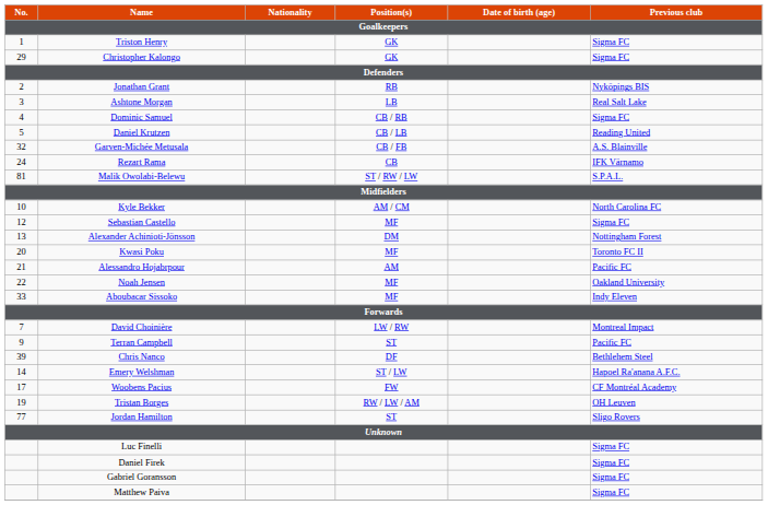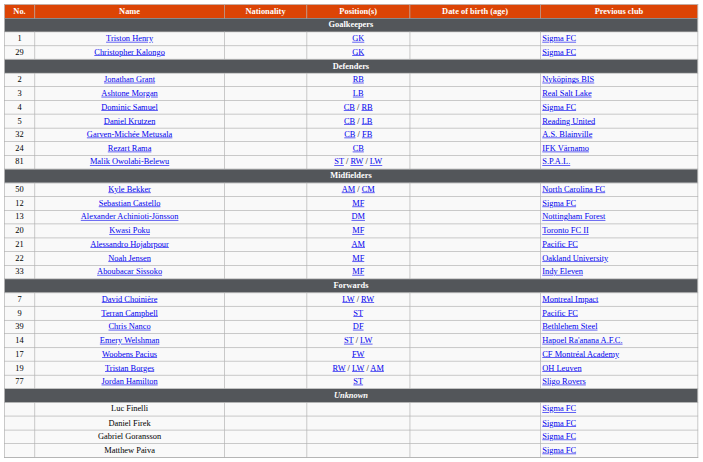 <table class="wikitable" style="text-align:center; font-size:86%; width:90%;">
 <tr>
 <th style="background:#DC4405; color:white; text-align:center;">No.</th>
 <th style="background:#DC4405; color:white; text-align:center;">Name</th>
 <th style="background:#DC4405; color:white; text-align:center;">Nationality</th>
 <th style="background:#DC4405; color:white; text-align:center;">Position(s)</th>
 <th style="background:#DC4405; color:white; text-align:center;">Date of birth (age)</th>
 <th style="background:#DC4405; color:white; text-align:center;">Previous club</th>
 </tr>
 <tr>
 <th colspan="9" style="background:#53565A; color:white; text-align:center;">Goalkeepers</th>
 </tr>
 <tr>
 <td>1</td>
 <td><a href='#'>Triston Henry</a></td>
 <td></td>
 <td><a href='#'>GK</a></td>
 <td></td>
 <td align="left"> <a href='#'>Sigma FC</a></td>
 </tr>
 <tr>
 <td>29</td>
 <td><a href='#'>Christopher Kalongo</a></td>
 <td></td>
 <td><a href='#'>GK</a></td>
 <td></td>
 <td align="left"> <a href='#'>Sigma FC</a></td>
 </tr>
 <tr>
 <th colspan="9" style="background:#53565A; color:white; text-align:center;">Defenders</th>
 </tr>
 <tr>
 <td>2</td>
 <td><a href='#'>Jonathan Grant</a></td>
 <td></td>
 <td><a href='#'>RB</a></td>
 <td></td>
 <td align="left"> <a href='#'>Nyköpings BIS</a></td>
 </tr>
 <tr>
 <td>3</td>
 <td><a href='#'>Ashtone Morgan</a></td>
 <td></td>
 <td><a href='#'>LB</a></td>
 <td></td>
 <td align="left"> <a href='#'>Real Salt Lake</a></td>
 </tr>
 <tr>
 <td>4</td>
 <td><a href='#'>Dominic Samuel</a></td>
 <td></td>
 <td><a href='#'>CB</a> / <a href='#'>RB</a></td>
 <td></td>
 <td align="left"> <a href='#'>Sigma FC</a></td>
 </tr>
 <tr>
 <td>5</td>
 <td><a href='#'>Daniel Krutzen</a></td>
 <td></td>
 <td><a href='#'>CB</a> / <a href='#'>LB</a></td>
 <td></td>
 <td align="left"> <a href='#'>Reading United</a></td>
 </tr>
 <tr>
 <td>32</td>
 <td><a href='#'>Garven-Michée Metusala</a></td>
 <td></td>
 <td><a href='#'>CB</a> / <a href='#'>FB</a></td>
 <td></td>
 <td align="left"> <a href='#'>A.S. Blainville</a></td>
 </tr>
 <tr>
 <td>24</td>
 <td><a href='#'>Rezart Rama</a></td>
 <td></td>
 <td><a href='#'>CB</a></td>
 <td></td>
 <td align="left"> <a href='#'>IFK Värnamo</a></td>
 </tr>
 <tr>
 <td>81</td>
 <td><a href='#'>Malik Owolabi-Belewu</a></td>
 <td></td>
 <td><a href='#'>ST</a> / <a href='#'>RW</a> / <a href='#'>LW</a></td>
 <td></td>
 <td align="left"> <a href='#'>S.P.A.L.</a></td>
 </tr>
 <tr>
 <th colspan="9" style="background:#53565A; color:white; text-align:center;">Midfielders</th>
 </tr>
 <tr>
-<td>10</td>
+<td>50</td>
 <td><a href='#'>Kyle Bekker</a></td>
 <td></td>
 <td><a href='#'>AM</a> / <a href='#'>CM</a></td>
 <td></td>
 <td align="left"> <a href='#'>North Carolina FC</a></td>
 </tr>
 <tr>
 <td>12</td>
 <td><a href='#'>Sebastian Castello</a></td>
 <td></td>
 <td><a href='#'>MF</a></td>
 <td></td>
 <td align="left"> <a href='#'>Sigma FC</a></td>
 </tr>
 <tr>
 <td>13</td>
 <td><a href='#'>Alexander Achinioti-Jönsson</a></td>
 <td></td>
 <td><a href='#'>DM</a></td>
 <td></td>
 <td align="left"> <a href='#'>Nottingham Forest</a></td>
 </tr>
 <tr>
 <td>20</td>
 <td><a href='#'>Kwasi Poku</a></td>
 <td></td>
 <td><a href='#'>MF</a></td>
 <td></td>
 <td align="left"> <a href='#'>Toronto FC II</a></td>
 </tr>
 <tr>
 <td>21</td>
 <td><a href='#'>Alessandro Hojabrpour</a></td>
 <td></td>
 <td><a href='#'>AM</a></td>
 <td></td>
 <td align="left"> <a href='#'>Pacific FC</a></td>
 </tr>
 <tr>
 <td>22</td>
 <td><a href='#'>Noah Jensen</a></td>
 <td></td>
 <td><a href='#'>MF</a></td>
 <td></td>
 <td align="left"> <a href='#'>Oakland University</a></td>
 </tr>
 <tr>
 <td>33</td>
 <td><a href='#'>Aboubacar Sissoko</a></td>
 <td></td>
 <td><a href='#'>MF</a></td>
 <td></td>
 <td align="left"> <a href='#'>Indy Eleven</a></td>
 </tr>
 <tr>
 <th colspan="9" style="background:#53565A; color:white; text-align:center;">Forwards</th>
 </tr>
 <tr>
 <td>7</td>
 <td><a href='#'>David Choinière</a></td>
 <td></td>
 <td><a href='#'>LW</a> / <a href='#'>RW</a></td>
 <td></td>
 <td align="left"> <a href='#'>Montreal Impact</a></td>
 </tr>
 <tr>
 <td>9</td>
 <td><a href='#'>Terran Campbell</a></td>
 <td></td>
 <td><a href='#'>ST</a></td>
 <td></td>
 <td align="left"> <a href='#'>Pacific FC</a></td>
 </tr>
 <tr>
 <td>39</td>
 <td><a href='#'>Chris Nanco</a></td>
 <td></td>
 <td><a href='#'>DF</a></td>
 <td></td>
 <td align="left"> <a href='#'>Bethlehem Steel</a></td>
 </tr>
 <tr>
 <td>14</td>
 <td><a href='#'>Emery Welshman</a></td>
 <td></td>
 <td><a href='#'>ST</a> / <a href='#'>LW</a></td>
 <td></td>
 <td align="left"> <a href='#'>Hapoel Ra'anana A.F.C.</a></td>
 </tr>
 <tr>
 <td>17</td>
 <td><a href='#'>Woobens Pacius</a></td>
 <td></td>
 <td><a href='#'>FW</a></td>
 <td></td>
 <td align="left"> <a href='#'>CF Montréal Academy</a></td>
 </tr>
 <tr>
 <td>19</td>
 <td><a href='#'>Tristan Borges</a></td>
 <td></td>
 <td><a href='#'>RW</a> / <a href='#'>LW</a> / <a href='#'>AM</a></td>
 <td></td>
 <td align="left"> <a href='#'>OH Leuven</a></td>
 </tr>
 <tr>
 <td>77</td>
 <td><a href='#'>Jordan Hamilton</a></td>
 <td></td>
 <td><a href='#'>ST</a></td>
 <td></td>
 <td align="left"> <a href='#'>Sligo Rovers</a></td>
 </tr>
 <tr>
 <th colspan="9" style="background:#53565A; color:white; text-align:center;"><em>Unknown</em></th>
 </tr>
 <tr>
 <td></td>
 <td>Luc Finelli</td>
 <td></td>
 <td></td>
 <td></td>
 <td align="left"> <a href='#'>Sigma FC</a></td>
 </tr>
 <tr>
 <td></td>
 <td>Daniel Firek</td>
 <td></td>
 <td></td>
 <td></td>
 <td align="left"> <a href='#'>Sigma FC</a></td>
 </tr>
 <tr>
 <td></td>
 <td>Gabriel Goransson</td>
 <td></td>
 <td></td>
 <td></td>
 <td align="left"> <a href='#'>Sigma FC</a></td>
 </tr>
 <tr>
 <td></td>
 <td>Matthew Paiva</td>
 <td></td>
 <td></td>
 <td></td>
 <td align="left"> <a href='#'>Sigma FC</a></td>
 </tr>
 <tr>
 </tr>
 </table>
